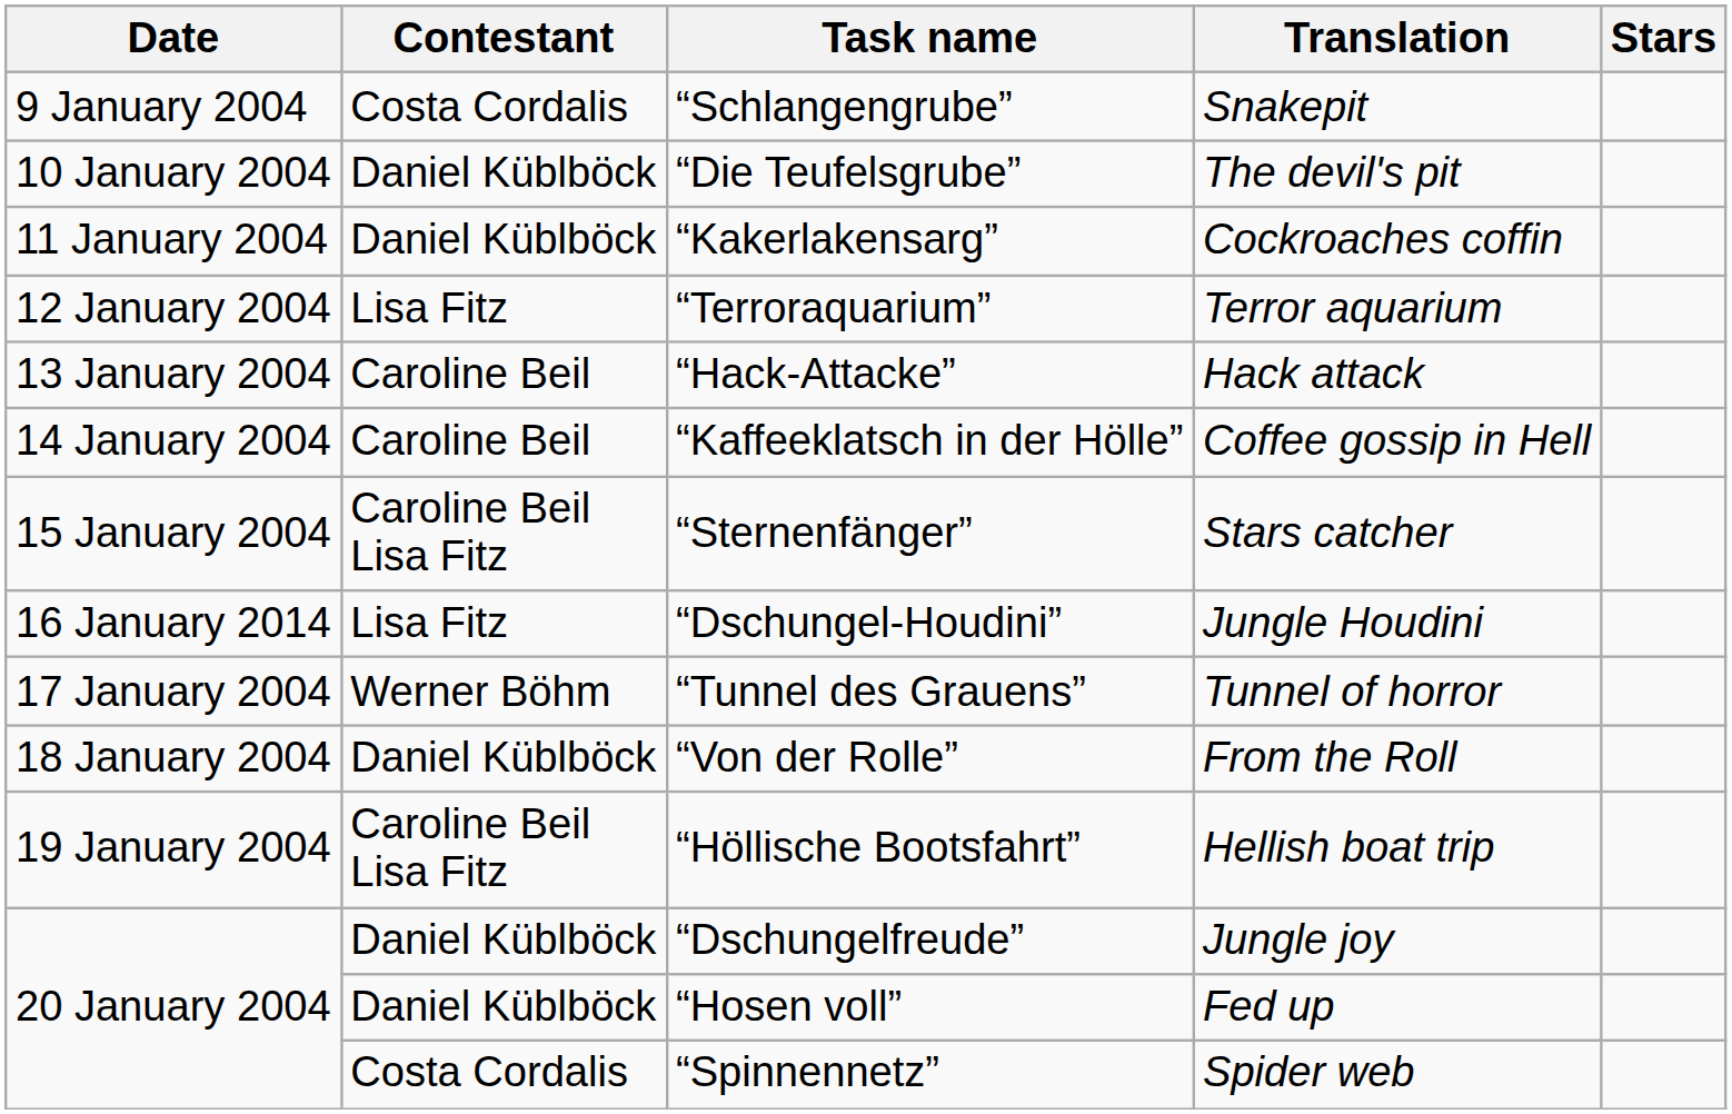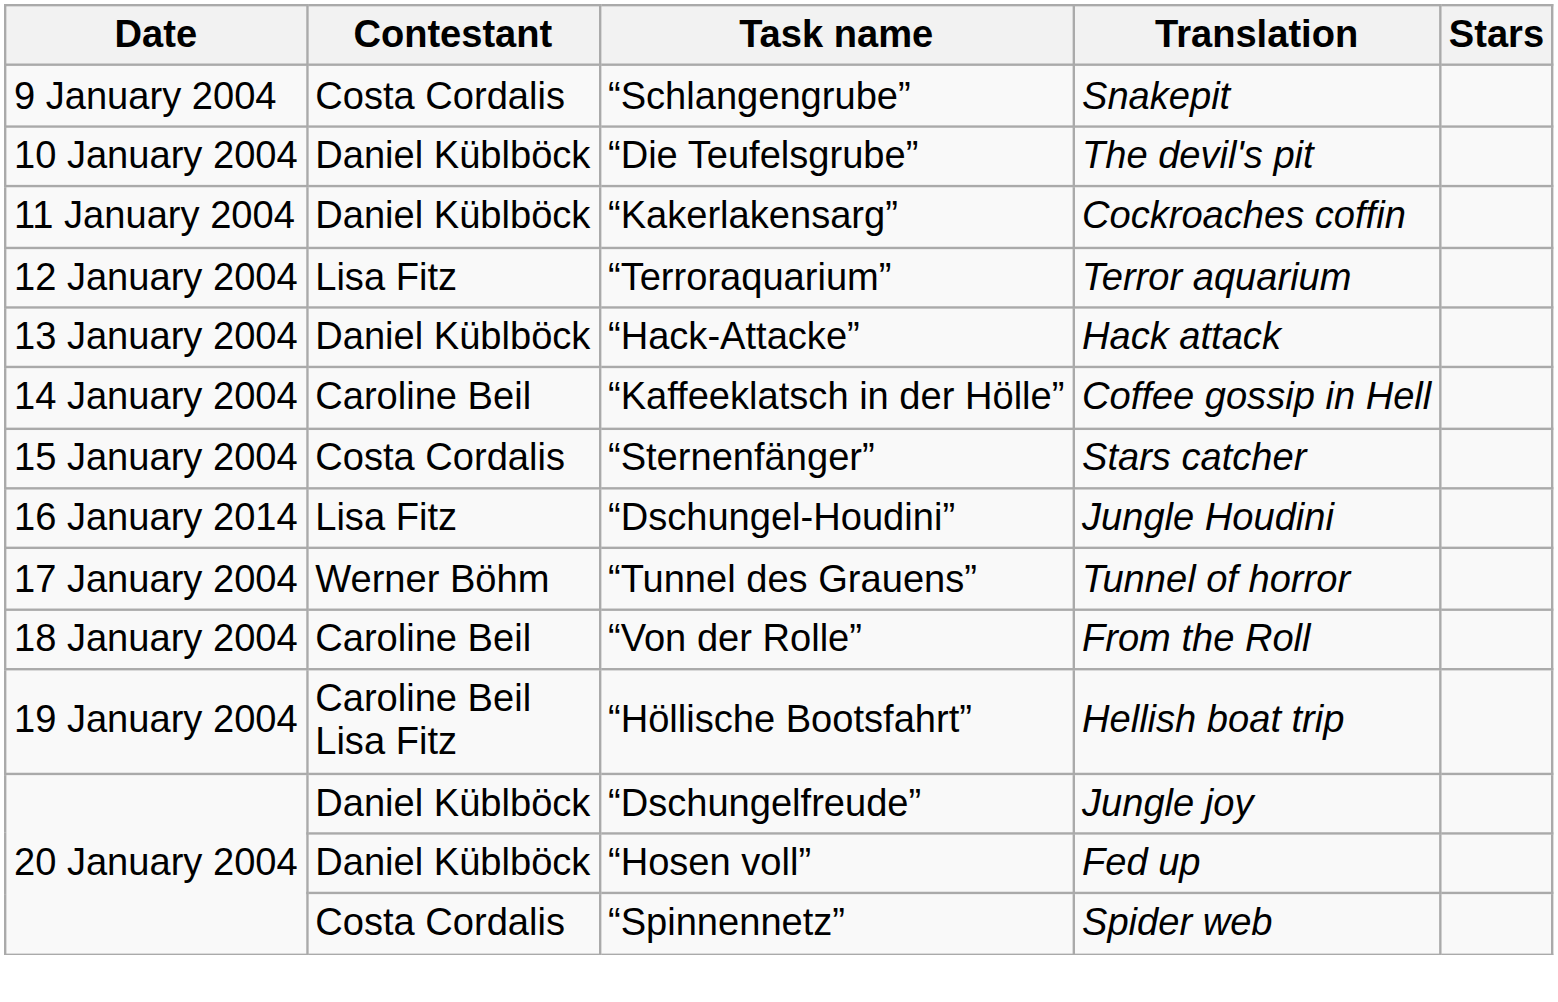 <table class="wikitable">
 <tr>
 <th>Date</th>
 <th>Contestant</th>
 <th>Task name</th>
 <th>Translation</th>
 <th>Stars</th>
 </tr>
 <tr>
 <td>9 January 2004</td>
 <td>Costa Cordalis</td>
 <td>“Schlangengrube”</td>
 <td><em>Snakepit</em></td>
 <td></td>
 </tr>
 <tr>
 <td>10 January 2004</td>
 <td>Daniel Küblböck</td>
 <td>“Die Teufelsgrube”</td>
 <td><em>The devil's pit</em></td>
 <td></td>
 </tr>
 <tr>
 <td>11 January 2004</td>
 <td>Daniel Küblböck</td>
 <td>“Kakerlakensarg”</td>
 <td><em>Cockroaches coffin</em></td>
 <td></td>
 </tr>
 <tr>
 <td>12 January 2004</td>
 <td>Lisa Fitz</td>
 <td>“Terroraquarium”</td>
 <td><em>Terror aquarium</em></td>
 <td></td>
 </tr>
 <tr>
 <td>13 January 2004</td>
-<td>Caroline Beil</td>
+<td>Daniel Küblböck</td>
 <td>“Hack-Attacke”</td>
 <td><em>Hack attack</em></td>
 <td></td>
 </tr>
 <tr>
 <td>14 January 2004</td>
 <td>Caroline Beil</td>
 <td>“Kaffeeklatsch in der Hölle”</td>
 <td><em>Coffee gossip in Hell</em></td>
 <td></td>
 </tr>
 <tr>
 <td>15 January 2004</td>
-<td>Caroline Beil<br>Lisa Fitz</td>
+<td>Costa Cordalis</td>
 <td>“Sternenfänger”</td>
 <td><em>Stars catcher</em></td>
 <td></td>
 </tr>
 <tr>
 <td>16 January 2014</td>
 <td>Lisa Fitz</td>
 <td>“Dschungel-Houdini”</td>
 <td><em>Jungle Houdini</em></td>
 <td></td>
 </tr>
 <tr>
 <td>17 January 2004</td>
 <td>Werner Böhm</td>
 <td>“Tunnel des Grauens”</td>
 <td><em>Tunnel of horror</em></td>
 <td></td>
 </tr>
 <tr>
 <td>18 January 2004</td>
-<td>Daniel Küblböck</td>
+<td>Caroline Beil</td>
 <td>“Von der Rolle”</td>
 <td><em>From the Roll</em></td>
 <td></td>
 </tr>
 <tr>
 <td>19 January 2004</td>
 <td>Caroline Beil<br>Lisa Fitz</td>
 <td>“Höllische Bootsfahrt”</td>
 <td><em>Hellish boat trip</em></td>
 <td></td>
 </tr>
 <tr>
 <td rowspan=3>20 January 2004</td>
 <td>Daniel Küblböck</td>
 <td>“Dschungelfreude”</td>
 <td><em>Jungle joy</em></td>
 <td></td>
 </tr>
 <tr>
 <td>Daniel Küblböck</td>
 <td>“Hosen voll”</td>
 <td><em>Fed up</em></td>
 <td></td>
 </tr>
 <tr>
 <td>Costa Cordalis</td>
 <td>“Spinnennetz”</td>
 <td><em>Spider web</em></td>
 <td></td>
 </tr>
 </table>
